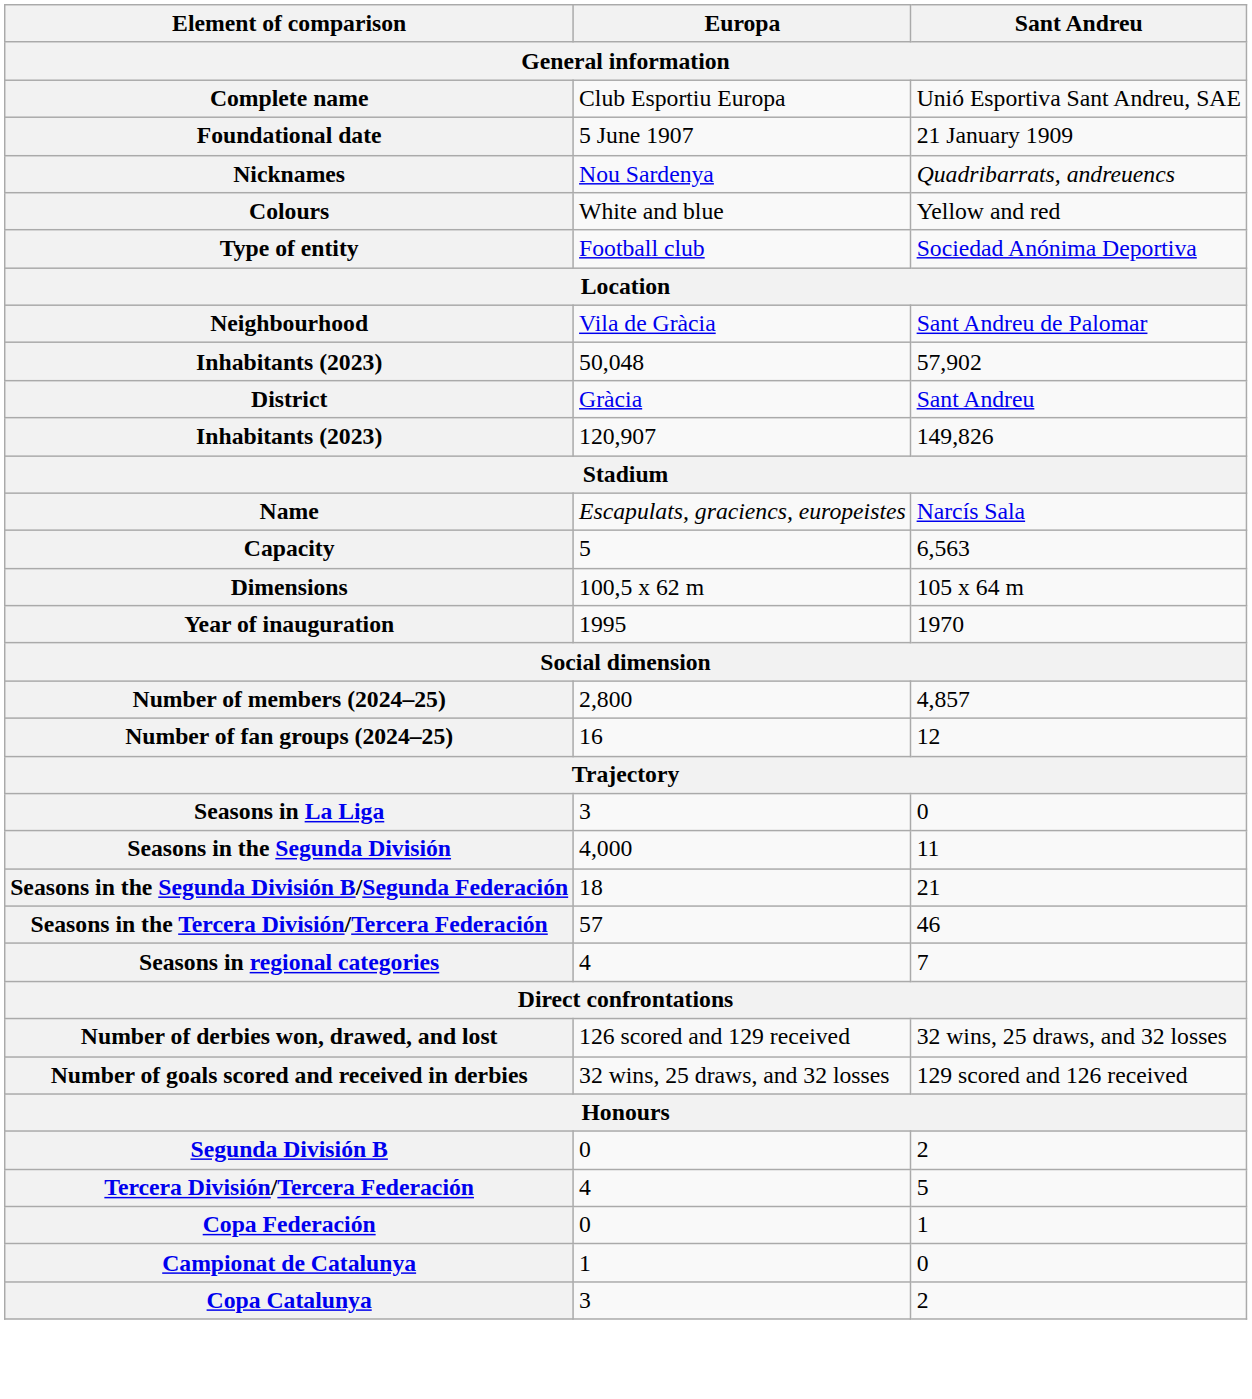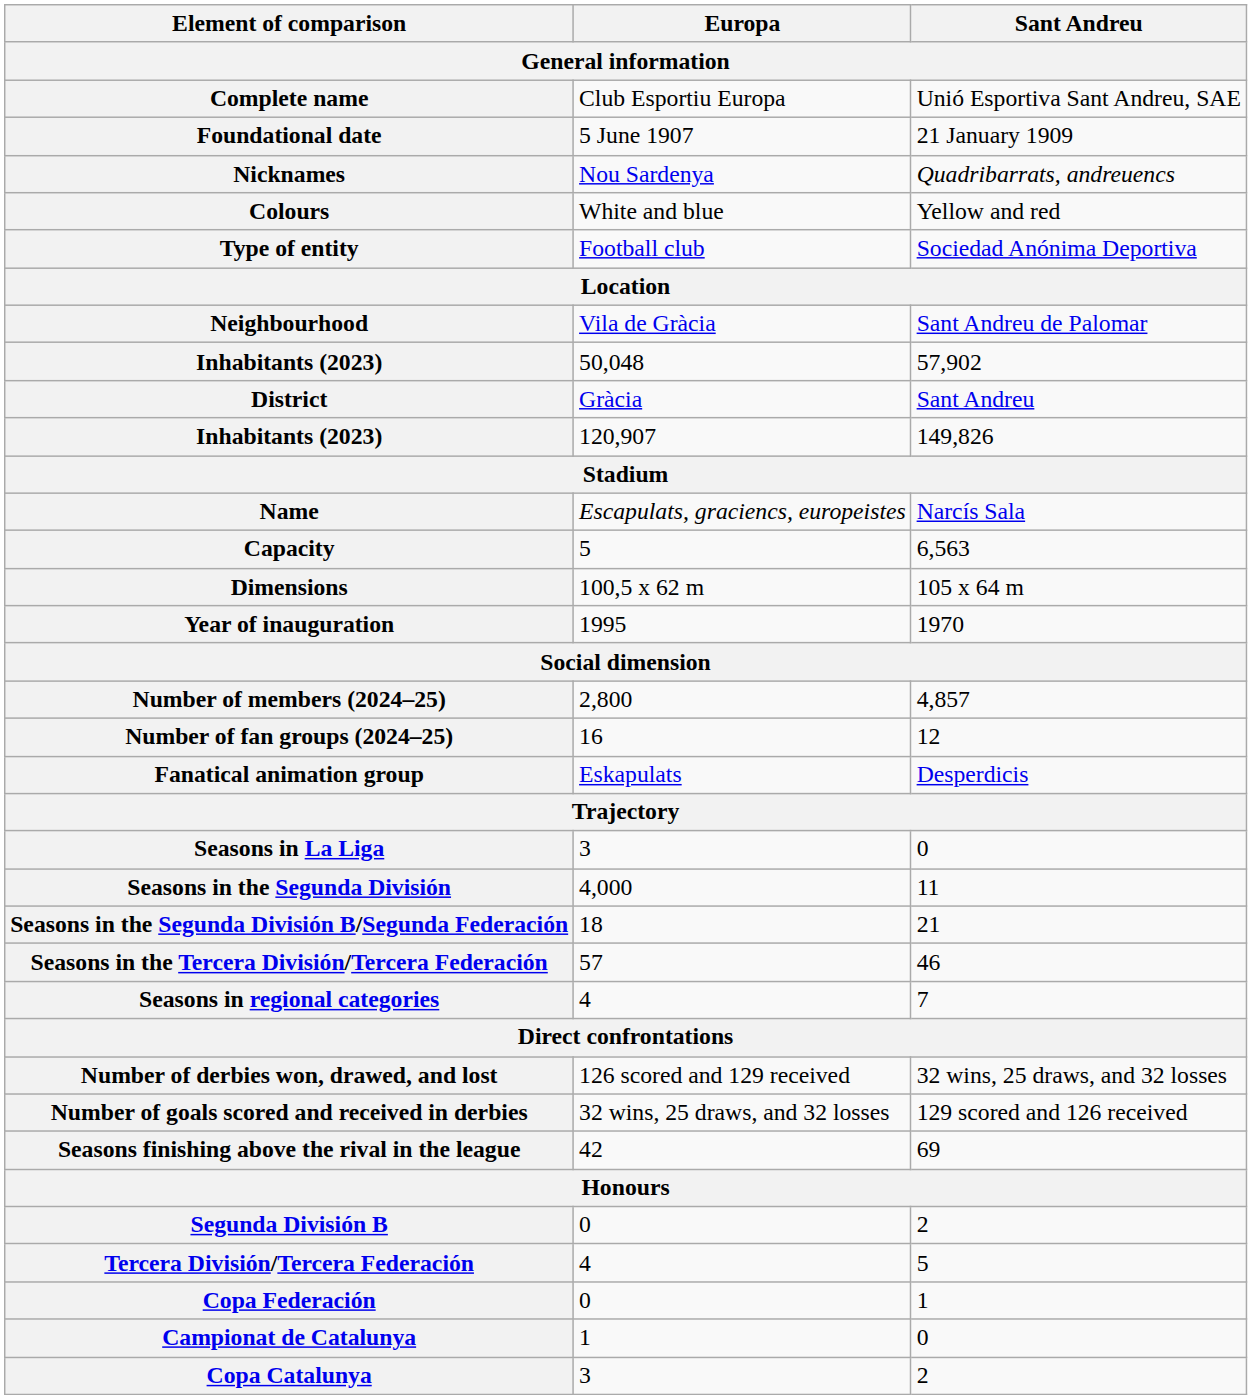 <table class="wikitable">
 <tr>
 <th>Element of comparison</th>
 <th>Europa</th>
 <th>Sant Andreu</th>
 </tr>
 <tr>
 <th colspan="3">General information</th>
 </tr>
 <tr>
 <th>Complete name</th>
 <td>Club Esportiu Europa</td>
 <td>Unió Esportiva Sant Andreu, SAE</td>
 </tr>
 <tr>
 <th>Foundational date</th>
 <td>5 June 1907</td>
 <td>21 January 1909</td>
 </tr>
 <tr>
 <th>Nicknames</th>
 <td><a href='#'>Nou Sardenya</a></td>
 <td><em>Quadribarrats, andreuencs</em></td>
 </tr>
 <tr>
 <th>Colours</th>
 <td>White and blue</td>
 <td>Yellow and red</td>
 </tr>
 <tr>
 <th>Type of entity</th>
 <td><a href='#'>Football club</a></td>
 <td><a href='#'>Sociedad Anónima Deportiva</a></td>
 </tr>
 <tr>
 <th colspan="3">Location</th>
 </tr>
 <tr>
 <th>Neighbourhood</th>
 <td><a href='#'>Vila de Gràcia</a></td>
 <td><a href='#'>Sant Andreu de Palomar</a></td>
 </tr>
 <tr>
 <th>Inhabitants (2023)</th>
 <td>50,048</td>
 <td>57,902</td>
 </tr>
 <tr>
 <th>District</th>
 <td><a href='#'>Gràcia</a></td>
 <td><a href='#'>Sant Andreu</a></td>
 </tr>
 <tr>
 <th>Inhabitants (2023)</th>
 <td>120,907</td>
 <td>149,826</td>
 </tr>
 <tr>
 <th colspan="3">Stadium</th>
 </tr>
 <tr>
 <th>Name</th>
 <td><em>Escapulats, graciencs,</em> <em>europeistes</em></td>
 <td><a href='#'>Narcís Sala</a></td>
 </tr>
 <tr>
 <th>Capacity</th>
 <td>5</td>
 <td>6,563</td>
 </tr>
 <tr>
 <th>Dimensions</th>
 <td>100,5 x 62 m</td>
 <td>105 x 64 m</td>
 </tr>
 <tr>
 <th>Year of inauguration</th>
 <td>1995</td>
 <td>1970</td>
 </tr>
 <tr>
 <th colspan="3">Social dimension</th>
 </tr>
 <tr>
 <th>Number of members (2024–25)</th>
 <td>2,800</td>
 <td>4,857</td>
 </tr>
 <tr>
 <th>Number of fan groups (2024–25)</th>
 <td>16</td>
 <td>12</td>
 </tr>
 <tr>
+<th>Fanatical animation group</th>
+<td><a href='#'>Eskapulats</a></td>
+<td><a href='#'>Desperdicis</a></td>
+</tr>
+<tr>
 <th colspan="3">Trajectory</th>
 </tr>
 <tr>
 <th>Seasons in <a href='#'>La Liga</a></th>
 <td>3</td>
 <td>0</td>
 </tr>
 <tr>
 <th>Seasons in the <a href='#'>Segunda División</a></th>
 <td>4,000</td>
 <td>11</td>
 </tr>
 <tr>
 <th>Seasons in the <a href='#'>Segunda División B</a>/<a href='#'>Segunda Federación</a></th>
 <td>18</td>
 <td>21</td>
 </tr>
 <tr>
 <th>Seasons in the <a href='#'>Tercera División</a>/<a href='#'>Tercera Federación</a></th>
 <td>57</td>
 <td>46</td>
 </tr>
 <tr>
 <th>Seasons in <a href='#'>regional categories</a></th>
 <td>4</td>
 <td>7</td>
 </tr>
 <tr>
 <th colspan="3">Direct confrontations</th>
 </tr>
 <tr>
 <th>Number of derbies won, drawed, and lost</th>
 <td>126 scored and 129 received</td>
 <td>32 wins, 25 draws, and 32 losses</td>
 </tr>
 <tr>
 <th>Number of goals scored and received in derbies</th>
 <td>32 wins, 25 draws, and 32 losses</td>
 <td>129 scored and 126 received</td>
 </tr>
 <tr>
+<th>Seasons finishing above the rival in the league</th>
+<td>42</td>
+<td>69</td>
+</tr>
+<tr>
 <th colspan="3">Honours</th>
 </tr>
 <tr>
 <th><a href='#'>Segunda División B</a></th>
 <td>0</td>
 <td>2</td>
 </tr>
 <tr>
 <th><a href='#'>Tercera División</a>/<a href='#'>Tercera Federación</a></th>
 <td>4</td>
 <td>5</td>
 </tr>
 <tr>
 <th><a href='#'>Copa Federación</a></th>
 <td>0</td>
 <td>1</td>
 </tr>
 <tr>
 <th><a href='#'>Campionat de Catalunya</a></th>
 <td>1</td>
 <td>0</td>
 </tr>
 <tr>
 <th><a href='#'>Copa Catalunya</a></th>
 <td>3</td>
 <td>2</td>
 </tr>
 </table>
